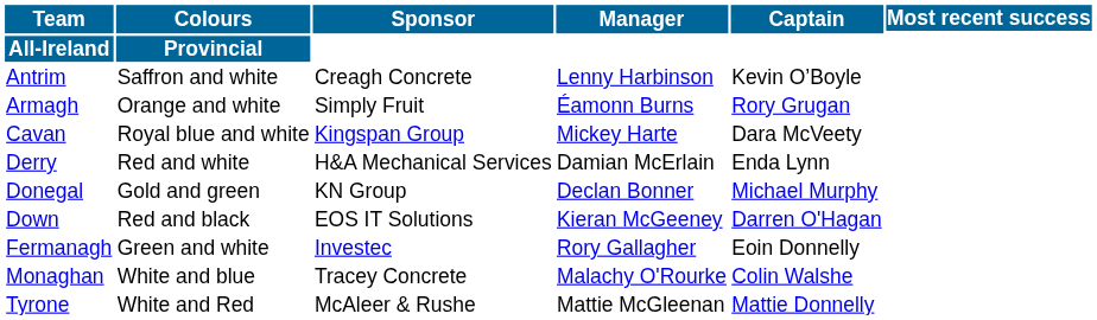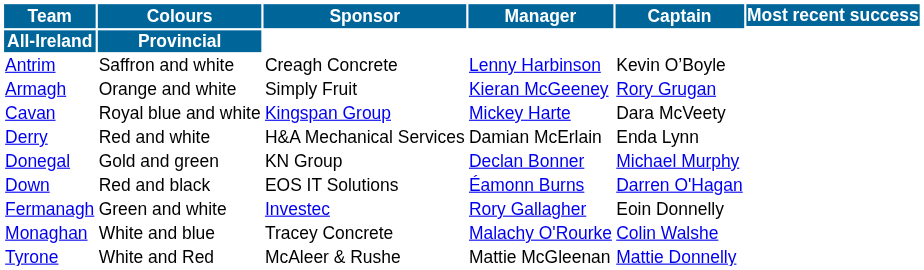 <table cellpadding="1" style="margin:1em auto;">
 <tr style="background:#069; color:white;">
 <th rowspan="2">Team</th>
 <th rowspan="2">Colours</th>
 <th rowspan="2">Sponsor</th>
 <th rowspan="2">Manager</th>
 <th rowspan="2">Captain</th>
 <th colspan="2">Most recent success</th>
 </tr>
 <tr>
 </tr>
 <tr style="background:#069; color:white;">
 <th>All-Ireland</th>
 <th>Provincial</th>
 </tr>
 <tr>
 <td><a href='#'>Antrim</a></td>
 <td> Saffron and white</td>
 <td>Creagh Concrete</td>
 <td><a href='#'>Lenny Harbinson</a></td>
 <td>Kevin O’Boyle</td>
 <td></td>
 <td></td>
 </tr>
 <tr>
 <td><a href='#'>Armagh</a></td>
 <td> Orange and white</td>
 <td>Simply Fruit</td>
-<td><a href='#'>Éamonn Burns</a></td>
+<td><a href='#'>Kieran McGeeney</a></td>
 <td><a href='#'>Rory Grugan</a></td>
 <td></td>
 <td></td>
 </tr>
 <tr>
 <td><a href='#'>Cavan</a></td>
 <td> Royal blue and white</td>
 <td><a href='#'>Kingspan Group</a></td>
 <td><a href='#'>Mickey Harte</a></td>
 <td>Dara McVeety</td>
 <td></td>
 <td></td>
 </tr>
 <tr>
 <td><a href='#'>Derry</a></td>
 <td> Red and white</td>
 <td>H&A Mechanical Services</td>
 <td>Damian McErlain</td>
 <td>Enda Lynn</td>
 <td></td>
 <td></td>
 </tr>
 <tr>
 <td><a href='#'>Donegal</a></td>
 <td> Gold and green</td>
 <td>KN Group</td>
 <td><a href='#'>Declan Bonner</a></td>
 <td><a href='#'>Michael Murphy</a></td>
 <td></td>
 <td></td>
 </tr>
 <tr>
 <td><a href='#'>Down</a></td>
 <td> Red and black</td>
 <td>EOS IT Solutions</td>
-<td><a href='#'>Kieran McGeeney</a></td>
+<td><a href='#'>Éamonn Burns</a></td>
 <td><a href='#'>Darren O'Hagan</a></td>
 <td></td>
 <td></td>
 </tr>
 <tr>
 <td><a href='#'>Fermanagh</a></td>
 <td> Green and white</td>
 <td><a href='#'>Investec</a></td>
 <td><a href='#'>Rory Gallagher</a></td>
 <td>Eoin Donnelly</td>
 <td></td>
 <td></td>
 </tr>
 <tr>
 <td><a href='#'>Monaghan</a></td>
 <td> White and blue</td>
 <td>Tracey Concrete</td>
 <td><a href='#'>Malachy O'Rourke</a></td>
 <td><a href='#'>Colin Walshe</a></td>
 <td></td>
 <td></td>
 </tr>
 <tr>
 <td><a href='#'>Tyrone</a></td>
 <td> White and Red</td>
 <td>McAleer & Rushe</td>
 <td>Mattie McGleenan</td>
 <td><a href='#'>Mattie Donnelly</a></td>
 <td></td>
 <td></td>
 </tr>
 </table>
